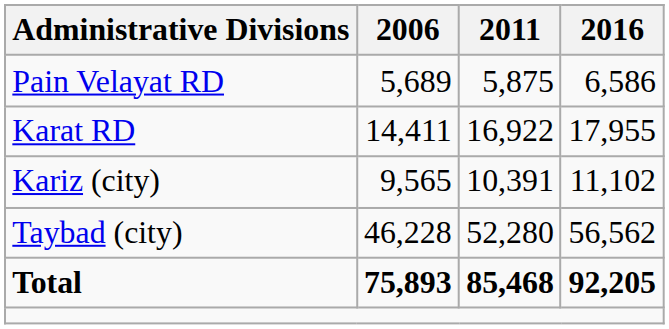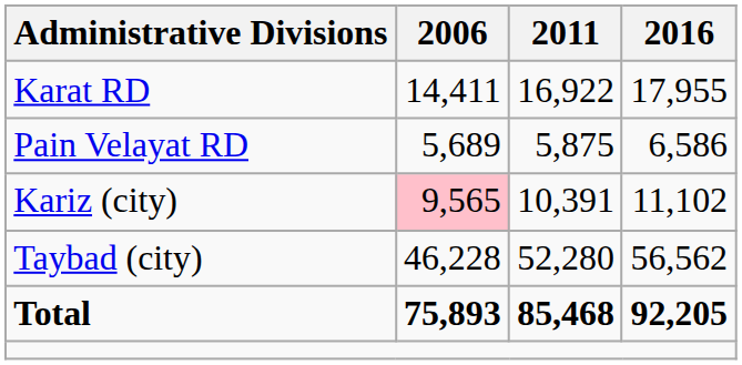 <table class="wikitable">
 <tr>
 <th>Administrative Divisions</th>
 <th>2006</th>
 <th>2011</th>
 <th>2016</th>
 </tr>
 <tr>
+<td><a href='#'>Karat RD</a></td>
+<td style="text-align: right;">14,411</td>
+<td style="text-align: right;">16,922</td>
+<td style="text-align: right;">17,955</td>
+</tr>
+<tr>
 <td><a href='#'>Pain Velayat RD</a></td>
 <td style="text-align: right;">5,689</td>
 <td style="text-align: right;">5,875</td>
 <td style="text-align: right;">6,586</td>
 </tr>
 <tr>
-<td><a href='#'>Karat RD</a></td>
-<td style="text-align: right;">14,411</td>
-<td style="text-align: right;">16,922</td>
-<td style="text-align: right;">17,955</td>
-</tr>
-<tr>
 <td><a href='#'>Kariz</a> (city)</td>
-<td style="text-align: right;">9,565</td>
+<td style="background: pink; text-align: right;">9,565</td>
 <td style="text-align: right;">10,391</td>
 <td style="text-align: right;">11,102</td>
 </tr>
 <tr>
 <td><a href='#'>Taybad</a> (city)</td>
 <td style="text-align: right;">46,228</td>
 <td style="text-align: right;">52,280</td>
 <td style="text-align: right;">56,562</td>
 </tr>
 <tr>
 <td><strong>Total</strong></td>
 <td style="text-align: right;"><strong>75,893</strong></td>
 <td style="text-align: right;"><strong>85,468</strong></td>
 <td style="text-align: right;"><strong>92,205</strong></td>
 </tr>
 <tr>
 <td colspan=4></td>
 </tr>
 </table>
